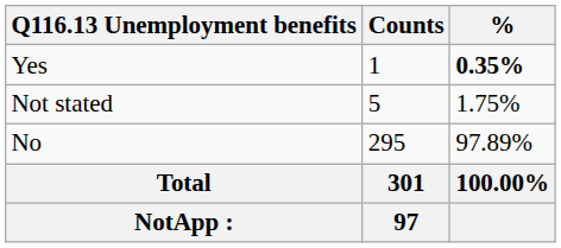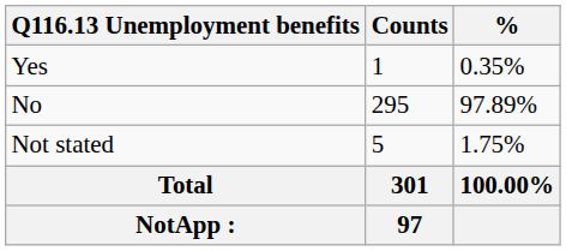 <table class="wikitable sortable">
 <tr>
 <th>Q116.13 Unemployment benefits</th>
 <th>Counts</th>
 <th>%</th>
 </tr>
 <tr>
 <td>Yes</td>
 <td>1</td>
-<td><strong>0.35%</strong></td>
+<td>0.35%</td>
+</tr>
+<tr>
+<td>No</td>
+<td>295</td>
+<td>97.89%</td>
 </tr>
 <tr>
 <td>Not stated</td>
 <td>5</td>
 <td>1.75%</td>
-</tr>
-<tr>
-<td>No</td>
-<td>295</td>
-<td>97.89%</td>
 </tr>
 <tr>
 <th>Total</th>
 <th>301</th>
 <th>100.00%</th>
 </tr>
 <tr>
 <th>NotApp :</th>
 <th>97</th>
 <th></th>
 </tr>
 </table>
